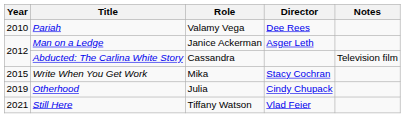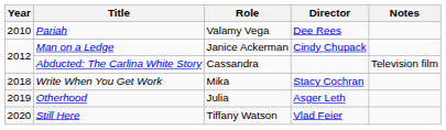 <table class="wikitable sortable">
 <tr>
 <th>Year</th>
 <th>Title</th>
 <th>Role</th>
 <th>Director</th>
 <th>Notes</th>
 </tr>
 <tr>
 <td>2010</td>
 <td><em><a href='#'>Pariah</a></em></td>
 <td>Valamy Vega</td>
 <td><a href='#'>Dee Rees</a></td>
 <td></td>
 </tr>
 <tr>
 <td rowspan=2>2012</td>
 <td><em><a href='#'>Man on a Ledge</a></em></td>
 <td>Janice Ackerman</td>
-<td><a href='#'>Asger Leth</a></td>
+<td><a href='#'>Cindy Chupack</a></td>
 <td></td>
 </tr>
 <tr>
 <td><em><a href='#'>Abducted: The Carlina White Story</a></em></td>
 <td>Cassandra</td>
 <td></td>
 <td>Television film</td>
 </tr>
 <tr>
-<td>2015</td>
+<td>2018</td>
 <td><em>Write When You Get Work</em></td>
 <td>Mika</td>
 <td><a href='#'>Stacy Cochran</a></td>
 <td></td>
 </tr>
 <tr>
 <td>2019</td>
 <td><em><a href='#'>Otherhood</a></em></td>
 <td>Julia</td>
-<td><a href='#'>Cindy Chupack</a></td>
+<td><a href='#'>Asger Leth</a></td>
 <td></td>
 </tr>
 <tr>
-<td>2021</td>
+<td>2020</td>
 <td><em><a href='#'>Still Here</a></em></td>
 <td>Tiffany Watson</td>
 <td><a href='#'>Vlad Feier</a></td>
 <td></td>
 </tr>
 </table>
